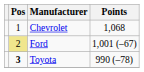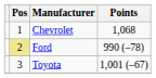 <table class="wikitable" style="font-size: 95%">
 <tr>
 <th></th>
 <th>Pos</th>
 <th>Manufacturer</th>
 <th>Points</th>
 </tr>
 <tr>
 <td align="left"></td>
 <td style="text-align:center;">1</td>
 <td><a href='#'>Chevrolet</a></td>
 <td style="text-align:center;">1,068</td>
 </tr>
 <tr>
 <td align="left"></td>
 <td style="background: khaki; text-align:center;">2</td>
 <td><a href='#'>Ford</a></td>
-<td style="text-align:center;">1,001 (–67)</td>
+<td style="text-align:center;">990 (–78)</td>
 </tr>
 <tr>
 <td align="left"></td>
-<td style="text-align:center;"><strong>3</strong></td>
+<td style="text-align:center;">3</td>
 <td><a href='#'>Toyota</a></td>
-<td style="text-align:center;">990 (–78)</td>
+<td style="text-align:center;">1,001 (–67)</td>
 </tr>
 <tr class="sortbottom">
 </tr>
 </table>
